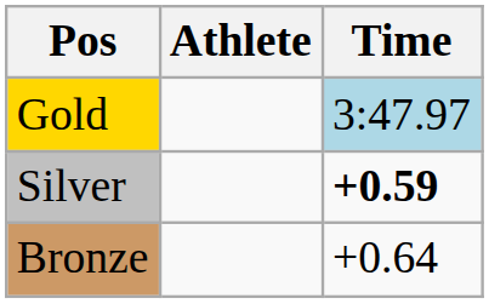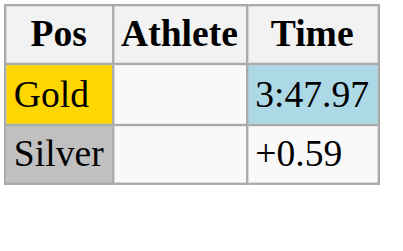 <table class="wikitable">
 <tr>
 <th>Pos</th>
 <th>Athlete</th>
 <th>Time</th>
 </tr>
 <tr>
 <td bgcolor="gold">Gold</td>
 <td></td>
 <td style="background: lightblue;">3:47.97</td>
 </tr>
 <tr>
 <td bgcolor="silver">Silver</td>
 <td></td>
-<td><strong>+0.59</strong></td>
-</tr>
-<tr>
-<td bgcolor="CC9966">Bronze</td>
-<td></td>
-<td>+0.64</td>
+<td>+0.59</td>
 </tr>
 </table>
